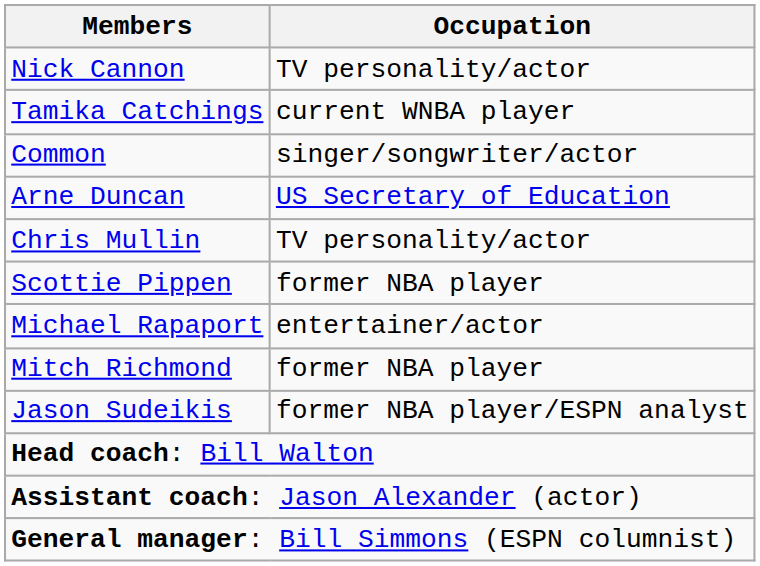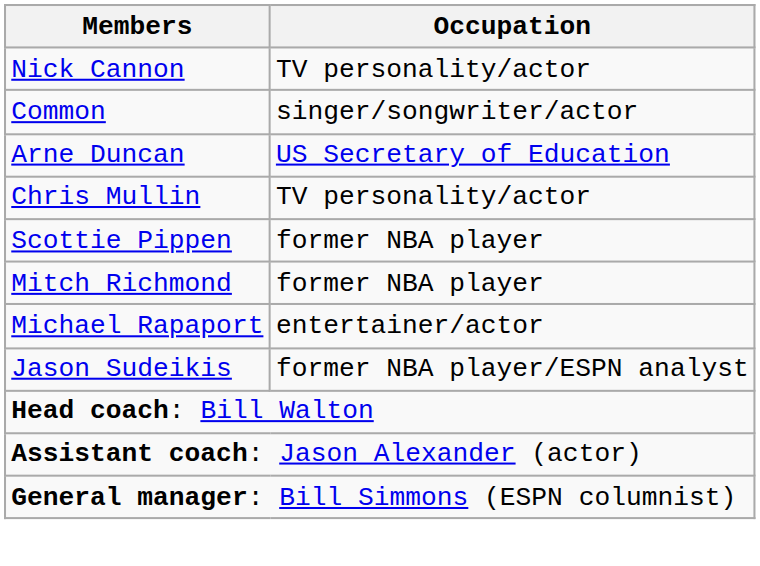 <table class="wikitable">
 <tr>
 <th>Members</th>
 <th>Occupation</th>
 </tr>
 <tr>
 <td><a href='#'>Nick Cannon</a></td>
 <td>TV personality/actor</td>
-</tr>
-<tr>
-<td><a href='#'>Tamika Catchings</a></td>
-<td>current WNBA player</td>
 </tr>
 <tr>
 <td><a href='#'>Common</a></td>
 <td>singer/songwriter/actor</td>
 </tr>
 <tr>
 <td><a href='#'>Arne Duncan</a></td>
 <td><a href='#'>US Secretary of Education</a></td>
 </tr>
 <tr>
 <td><a href='#'>Chris Mullin</a></td>
 <td>TV personality/actor</td>
 </tr>
 <tr>
 <td><a href='#'>Scottie Pippen</a></td>
 <td>former NBA player</td>
 </tr>
 <tr>
+<td><a href='#'>Mitch Richmond</a></td>
+<td>former NBA player</td>
+</tr>
+<tr>
 <td><a href='#'>Michael Rapaport</a></td>
 <td>entertainer/actor</td>
-</tr>
-<tr>
-<td><a href='#'>Mitch Richmond</a></td>
-<td>former NBA player</td>
 </tr>
 <tr>
 <td><a href='#'>Jason Sudeikis</a></td>
 <td>former NBA player/ESPN analyst</td>
 </tr>
 <tr>
 <td colspan="2"><strong>Head coach</strong>: <a href='#'>Bill Walton</a></td>
 </tr>
 <tr>
 <td colspan="2"><strong>Assistant coach</strong>: <a href='#'>Jason Alexander</a> (actor)</td>
 </tr>
 <tr>
 <td colspan="2"><strong>General manager</strong>: <a href='#'>Bill Simmons</a> (ESPN columnist)</td>
 </tr>
 </table>
